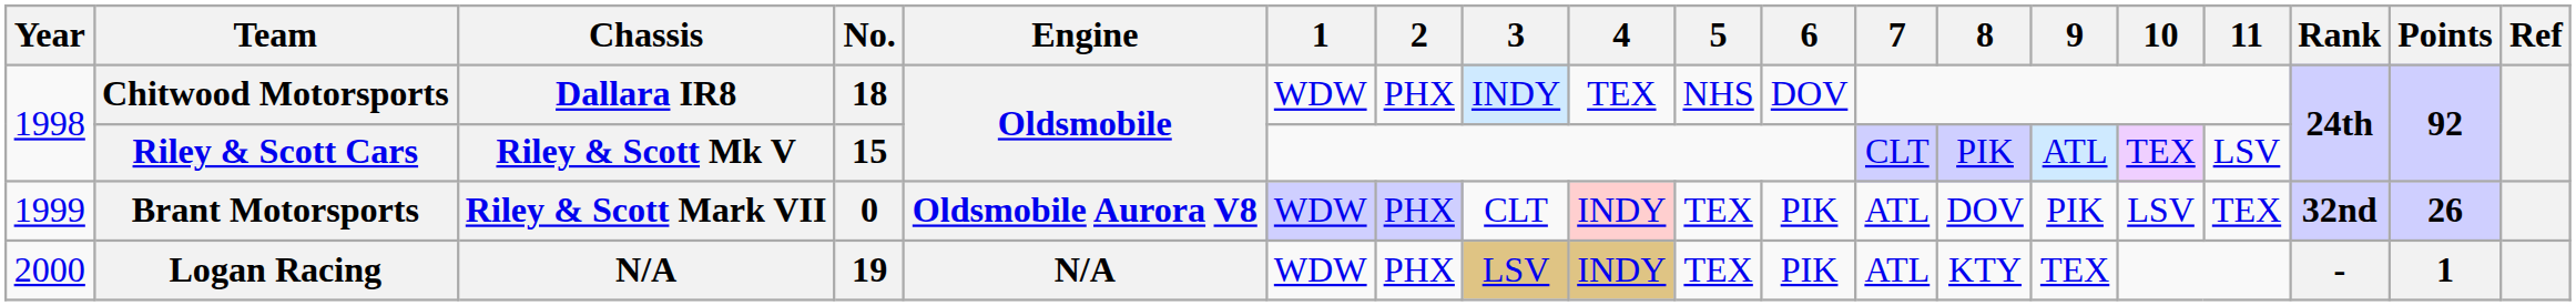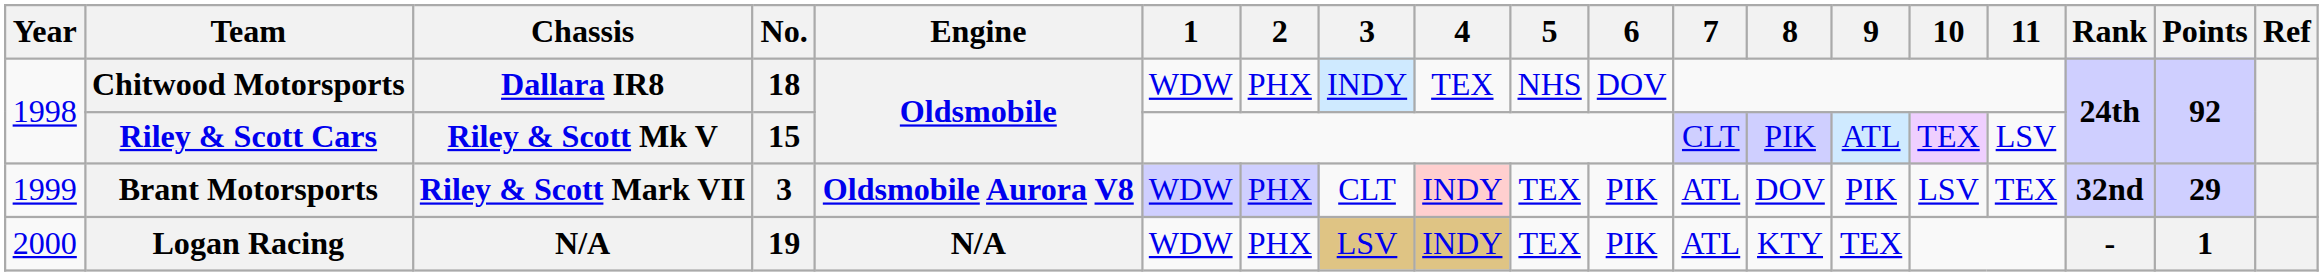 <table class="wikitable" style="text-align:center; font-size:90%">
 <tr>
 <th>Year</th>
 <th>Team</th>
 <th>Chassis</th>
 <th>No.</th>
 <th>Engine</th>
 <th>1</th>
 <th>2</th>
 <th>3</th>
 <th>4</th>
 <th>5</th>
 <th>6</th>
 <th>7</th>
 <th>8</th>
 <th>9</th>
 <th>10</th>
 <th>11</th>
 <th>Rank</th>
 <th>Points</th>
 <th>Ref</th>
 </tr>
 <tr>
 <td rowspan=2><a href='#'>1998</a></td>
 <th rowspan=1>Chitwood Motorsports</th>
 <th><a href='#'>Dallara</a> IR8</th>
 <th>18</th>
 <th rowspan=2><a href='#'>Oldsmobile</a></th>
 <td><a href='#'>WDW</a></td>
 <td><a href='#'>PHX</a></td>
 <td style="background:#CFEAFF;"><a href='#'>INDY</a><br></td>
 <td><a href='#'>TEX</a></td>
 <td><a href='#'>NHS</a></td>
 <td><a href='#'>DOV</a></td>
 <td colspan=5></td>
 <th rowspan=2 style="background:#CFCFFF;">24th</th>
 <th rowspan=2 style="background:#CFCFFF;">92</th>
 <th rowspan=2></th>
 </tr>
 <tr>
 <th rowspan=1><a href='#'>Riley & Scott Cars</a></th>
 <th><a href='#'>Riley & Scott</a> Mk V</th>
 <th>15</th>
 <td colspan=6></td>
 <td style="background:#CFCFFF;"><a href='#'>CLT</a><br></td>
 <td style="background:#CFCFFF;"><a href='#'>PIK</a><br></td>
 <td style="background:#CFEAFF;"><a href='#'>ATL</a><br></td>
 <td style="background:#EFCFFF;"><a href='#'>TEX</a><br></td>
 <td><a href='#'>LSV</a></td>
 </tr>
 <tr>
 <td rowspan=1><a href='#'>1999</a></td>
 <th rowspan=1>Brant Motorsports</th>
 <th><a href='#'>Riley & Scott</a> Mark VII</th>
-<th>0</th>
+<th>3</th>
 <th rowspan=1><a href='#'>Oldsmobile</a> <a href='#'>Aurora</a> <a href='#'>V8</a></th>
 <td style="background:#CFCFFF;"><a href='#'>WDW</a><br></td>
 <td style="background:#CFCFFF;"><a href='#'>PHX</a><br></td>
 <td><a href='#'>CLT</a><br></td>
 <td style="background:#FFCFCF;"><a href='#'>INDY</a><br></td>
 <td><a href='#'>TEX</a></td>
 <td><a href='#'>PIK</a></td>
 <td><a href='#'>ATL</a></td>
 <td><a href='#'>DOV</a></td>
 <td><a href='#'>PIK</a></td>
 <td><a href='#'>LSV</a></td>
 <td><a href='#'>TEX</a></td>
 <th rowspan=1 style="background:#CFCFFF;">32nd</th>
-<th rowspan=1 style="background:#CFCFFF;">26</th>
+<th rowspan=1 style="background:#CFCFFF;">29</th>
 <th rowspan=1></th>
 </tr>
 <tr>
 <td rowspan=1><a href='#'>2000</a></td>
 <th>Logan Racing</th>
 <th>N/A</th>
 <th>19</th>
 <th>N/A</th>
 <td><a href='#'>WDW</a></td>
 <td><a href='#'>PHX</a></td>
 <td style="background:#DFC484;"><a href='#'>LSV</a><br></td>
 <td style="background:#DFC484;"><a href='#'>INDY</a><br></td>
 <td><a href='#'>TEX</a></td>
 <td><a href='#'>PIK</a></td>
 <td><a href='#'>ATL</a></td>
 <td><a href='#'>KTY</a></td>
 <td><a href='#'>TEX</a></td>
 <td colspan=2></td>
 <th>-</th>
 <th>1</th>
 <th rowspan=1></th>
 </tr>
 </table>
